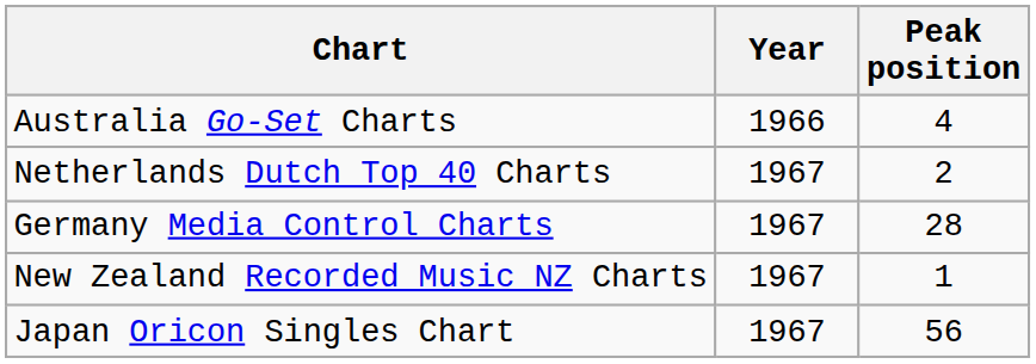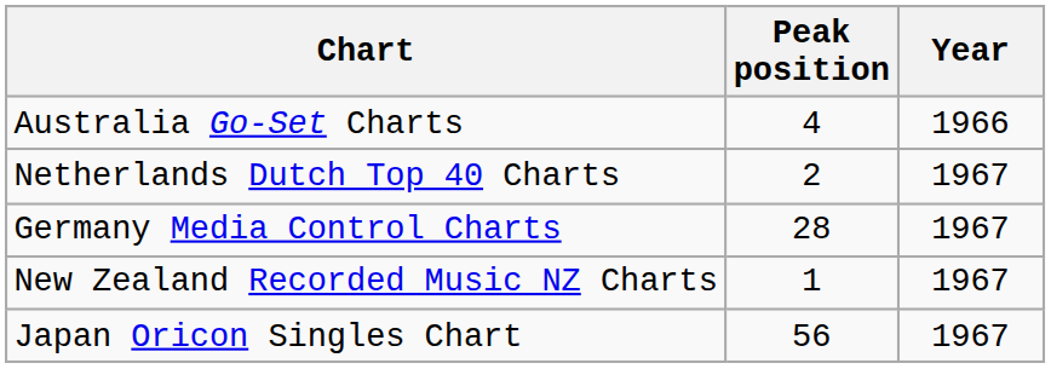 <table class="wikitable" style="text-align: center;">
 <tr>
 <th>Chart</th>
+<th>Peak<br>position</th>
 <th style="width:4em;">Year</th>
-<th>Peak<br>position</th>
 </tr>
 <tr>
 <td style="text-align:left;">Australia <em><a href='#'>Go-Set</a></em> Charts</td>
+<td>4</td>
 <td>1966</td>
-<td>4</td>
 </tr>
 <tr>
 <td style="text-align:left;">Netherlands <a href='#'>Dutch Top 40</a> Charts</td>
+<td>2</td>
 <td>1967</td>
-<td>2</td>
 </tr>
 <tr>
 <td style="text-align:left;">Germany <a href='#'>Media Control Charts</a></td>
+<td>28</td>
 <td>1967</td>
-<td>28</td>
 </tr>
 <tr>
 <td style="text-align:left;">New Zealand <a href='#'>Recorded Music NZ</a> Charts</td>
+<td>1</td>
 <td>1967</td>
-<td>1</td>
 </tr>
 <tr>
 <td style="text-align:left;">Japan <a href='#'>Oricon</a> Singles Chart</td>
+<td>56</td>
 <td>1967</td>
-<td>56</td>
 </tr>
 </table>
